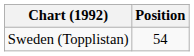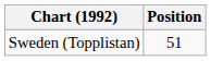 <table class="wikitable">
 <tr>
 <th scope="col">Chart (1992)</th>
 <th scope="col">Position</th>
 </tr>
 <tr>
 <td>Sweden (Topplistan)</td>
-<td align="center">54</td>
+<td align="center">51</td>
 </tr>
 </table>
